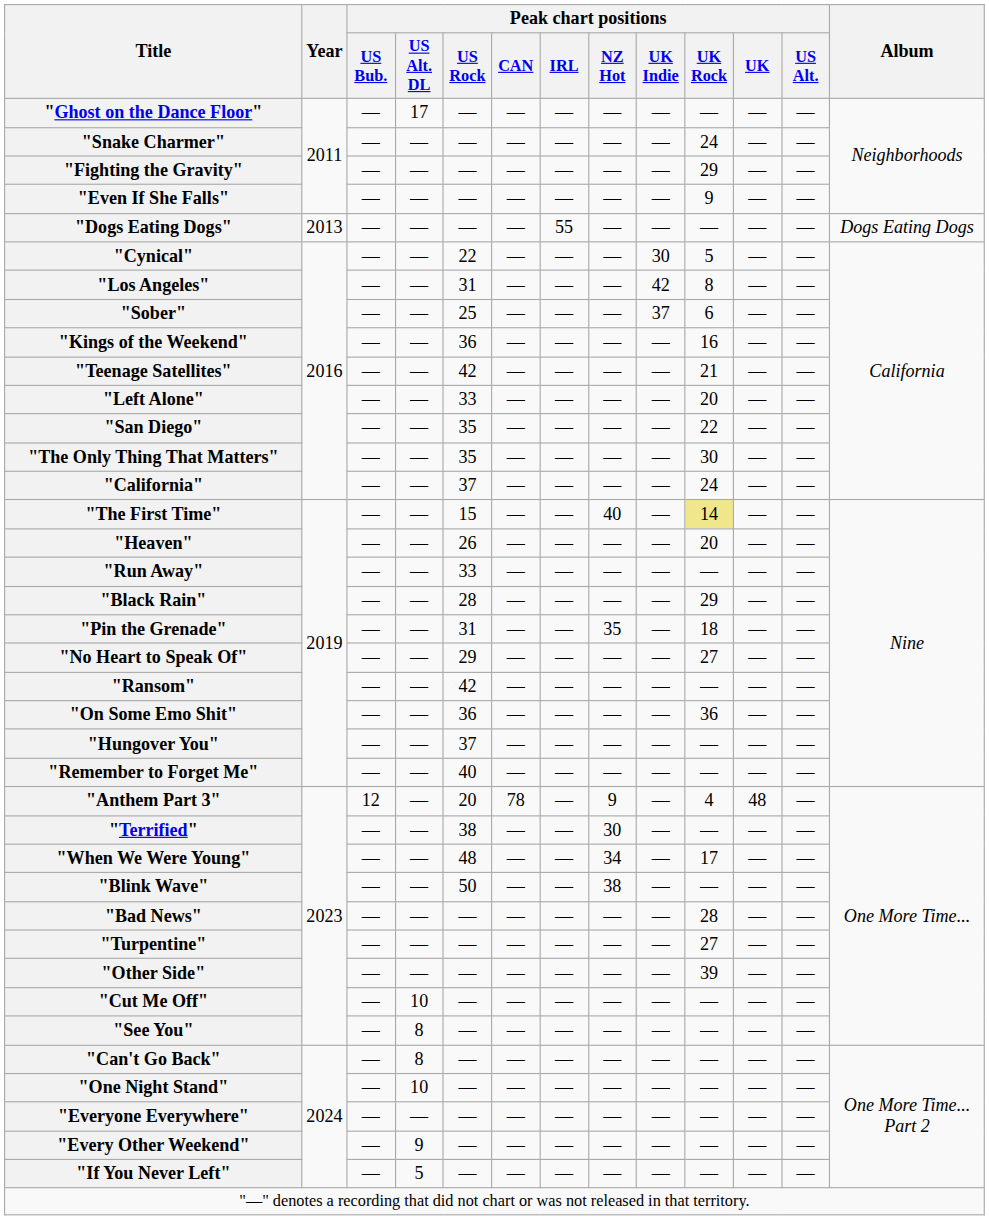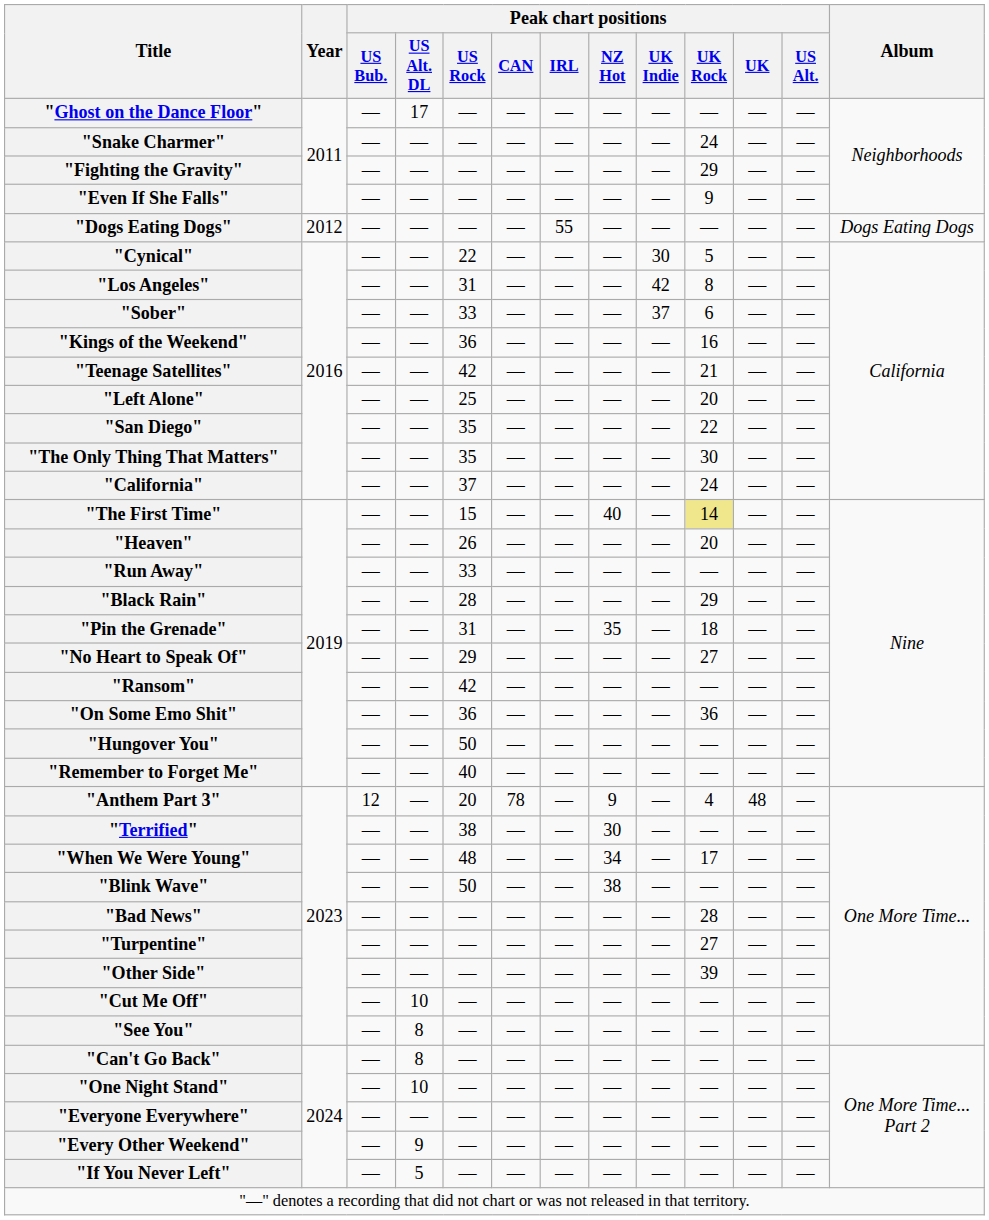 <table class="wikitable plainrowheaders" style="text-align:center;">
 <tr>
 <th scope="col" rowspan="2" style="width:16em;">Title</th>
 <th scope="col" rowspan="2">Year</th>
 <th scope="col" colspan="10">Peak chart positions</th>
 <th scope="col" rowspan="2">Album</th>
 </tr>
 <tr>
 <th scope="col" style="width:2.5em;font-size:90%;"><a href='#'>US<br>Bub.</a><br></th>
 <th scope="col" style="width:2.5em;font-size:90%;"><a href='#'>US<br>Alt.<br>DL</a><br></th>
 <th scope="col" style="width:2.5em;font-size:90%;"><a href='#'>US<br>Rock</a><br></th>
 <th scope="col" style="width:2.5em;font-size:90%;"><a href='#'>CAN</a><br></th>
 <th scope="col" style="width:2.5em;font-size:90%;"><a href='#'>IRL</a><br></th>
 <th scope="col" style="width:2.5em;font-size:90%;"><a href='#'>NZ<br>Hot</a><br></th>
 <th scope="col" style="width:2.5em;font-size:90%;"><a href='#'>UK<br>Indie</a><br></th>
 <th scope="col" style="width:2.5em;font-size:90%;"><a href='#'>UK<br>Rock</a><br></th>
 <th scope="col" style="width:2.5em;font-size:90%;"><a href='#'>UK</a><br></th>
 <th scope="col" style="width:2.5em;font-size:90%;"><a href='#'>US<br>Alt.</a><br></th>
 </tr>
 <tr>
 <th scope="row">"<a href='#'>Ghost on the Dance Floor</a>"</th>
 <td rowspan="4">2011</td>
 <td>—</td>
 <td>17</td>
 <td>—</td>
 <td>—</td>
 <td>—</td>
 <td>—</td>
 <td>—</td>
 <td>—</td>
 <td>—</td>
 <td>—</td>
 <td rowspan="4"><em>Neighborhoods</em></td>
 </tr>
 <tr>
 <th scope="row">"Snake Charmer"</th>
 <td>—</td>
 <td>—</td>
 <td>—</td>
 <td>—</td>
 <td>—</td>
 <td>—</td>
 <td>—</td>
 <td>24</td>
 <td>—</td>
 <td>—</td>
 </tr>
 <tr>
 <th scope="row">"Fighting the Gravity"</th>
 <td>—</td>
 <td>—</td>
 <td>—</td>
 <td>—</td>
 <td>—</td>
 <td>—</td>
 <td>—</td>
 <td>29</td>
 <td>—</td>
 <td>—</td>
 </tr>
 <tr>
 <th scope="row">"Even If She Falls"</th>
 <td>—</td>
 <td>—</td>
 <td>—</td>
 <td>—</td>
 <td>—</td>
 <td>—</td>
 <td>—</td>
 <td>9</td>
 <td>—</td>
 <td>—</td>
 </tr>
 <tr>
 <th scope="row">"Dogs Eating Dogs"</th>
-<td>2013</td>
+<td>2012</td>
 <td>—</td>
 <td>—</td>
 <td>—</td>
 <td>—</td>
 <td>55</td>
 <td>—</td>
 <td>—</td>
 <td>—</td>
 <td>—</td>
 <td>—</td>
 <td><em>Dogs Eating Dogs</em></td>
 </tr>
 <tr>
 <th scope="row">"Cynical"</th>
 <td rowspan="9">2016</td>
 <td>—</td>
 <td>—</td>
 <td>22</td>
 <td>—</td>
 <td>—</td>
 <td>—</td>
 <td>30</td>
 <td>5</td>
 <td>—</td>
 <td>—</td>
 <td rowspan="9"><em>California</em></td>
 </tr>
 <tr>
 <th scope="row">"Los Angeles"</th>
 <td>—</td>
 <td>—</td>
 <td>31</td>
 <td>—</td>
 <td>—</td>
 <td>—</td>
 <td>42</td>
 <td>8</td>
 <td>—</td>
 <td>—</td>
 </tr>
 <tr>
 <th scope="row">"Sober"</th>
 <td>—</td>
 <td>—</td>
-<td>25</td>
+<td>33</td>
 <td>—</td>
 <td>—</td>
 <td>—</td>
 <td>37</td>
 <td>6</td>
 <td>—</td>
 <td>—</td>
 </tr>
 <tr>
 <th scope="row">"Kings of the Weekend"</th>
 <td>—</td>
 <td>—</td>
 <td>36</td>
 <td>—</td>
 <td>—</td>
 <td>—</td>
 <td>—</td>
 <td>16</td>
 <td>—</td>
 <td>—</td>
 </tr>
 <tr>
 <th scope="row">"Teenage Satellites"</th>
 <td>—</td>
 <td>—</td>
 <td>42</td>
 <td>—</td>
 <td>—</td>
 <td>—</td>
 <td>—</td>
 <td>21</td>
 <td>—</td>
 <td>—</td>
 </tr>
 <tr>
 <th scope="row">"Left Alone"</th>
 <td>—</td>
 <td>—</td>
-<td>33</td>
+<td>25</td>
 <td>—</td>
 <td>—</td>
 <td>—</td>
 <td>—</td>
 <td>20</td>
 <td>—</td>
 <td>—</td>
 </tr>
 <tr>
 <th scope="row">"San Diego"</th>
 <td>—</td>
 <td>—</td>
 <td>35</td>
 <td>—</td>
 <td>—</td>
 <td>—</td>
 <td>—</td>
 <td>22</td>
 <td>—</td>
 <td>—</td>
 </tr>
 <tr>
 <th scope="row">"The Only Thing That Matters"</th>
 <td>—</td>
 <td>—</td>
 <td>35</td>
 <td>—</td>
 <td>—</td>
 <td>—</td>
 <td>—</td>
 <td>30</td>
 <td>—</td>
 <td>—</td>
 </tr>
 <tr>
 <th scope="row">"California"</th>
 <td>—</td>
 <td>—</td>
 <td>37</td>
 <td>—</td>
 <td>—</td>
 <td>—</td>
 <td>—</td>
 <td>24</td>
 <td>—</td>
 <td>—</td>
 </tr>
 <tr>
 <th scope="row">"The First Time"</th>
 <td rowspan="10">2019</td>
 <td>—</td>
 <td>—</td>
 <td>15</td>
 <td>—</td>
 <td>—</td>
 <td>40</td>
 <td>—</td>
 <td style="background: khaki;">14</td>
 <td>—</td>
 <td>—</td>
 <td rowspan="10"><em>Nine</em></td>
 </tr>
 <tr>
 <th scope="row">"Heaven"</th>
 <td>—</td>
 <td>—</td>
 <td>26</td>
 <td>—</td>
 <td>—</td>
 <td>—</td>
 <td>—</td>
 <td>20</td>
 <td>—</td>
 <td>—</td>
 </tr>
 <tr>
 <th scope="row">"Run Away"</th>
 <td>—</td>
 <td>—</td>
 <td>33</td>
 <td>—</td>
 <td>—</td>
 <td>—</td>
 <td>—</td>
 <td>—</td>
 <td>—</td>
 <td>—</td>
 </tr>
 <tr>
 <th scope="row">"Black Rain"</th>
 <td>—</td>
 <td>—</td>
 <td>28</td>
 <td>—</td>
 <td>—</td>
 <td>—</td>
 <td>—</td>
 <td>29</td>
 <td>—</td>
 <td>—</td>
 </tr>
 <tr>
 <th scope="row">"Pin the Grenade"</th>
 <td>—</td>
 <td>—</td>
 <td>31</td>
 <td>—</td>
 <td>—</td>
 <td>35</td>
 <td>—</td>
 <td>18</td>
 <td>—</td>
 <td>—</td>
 </tr>
 <tr>
 <th scope="row">"No Heart to Speak Of"</th>
 <td>—</td>
 <td>—</td>
 <td>29</td>
 <td>—</td>
 <td>—</td>
 <td>—</td>
 <td>—</td>
 <td>27</td>
 <td>—</td>
 <td>—</td>
 </tr>
 <tr>
 <th scope="row">"Ransom"</th>
 <td>—</td>
 <td>—</td>
 <td>42</td>
 <td>—</td>
 <td>—</td>
 <td>—</td>
 <td>—</td>
 <td>—</td>
 <td>—</td>
 <td>—</td>
 </tr>
 <tr>
 <th scope="row">"On Some Emo Shit"</th>
 <td>—</td>
 <td>—</td>
 <td>36</td>
 <td>—</td>
 <td>—</td>
 <td>—</td>
 <td>—</td>
 <td>36</td>
 <td>—</td>
 <td>—</td>
 </tr>
 <tr>
 <th scope="row">"Hungover You"</th>
 <td>—</td>
 <td>—</td>
-<td>37</td>
+<td>50</td>
 <td>—</td>
 <td>—</td>
 <td>—</td>
 <td>—</td>
 <td>—</td>
 <td>—</td>
 <td>—</td>
 </tr>
 <tr>
 <th scope="row">"Remember to Forget Me"</th>
 <td>—</td>
 <td>—</td>
 <td>40</td>
 <td>—</td>
 <td>—</td>
 <td>—</td>
 <td>—</td>
 <td>—</td>
 <td>—</td>
 <td>—</td>
 </tr>
 <tr>
 <th scope="row">"Anthem Part 3"</th>
 <td rowspan="9">2023</td>
 <td>12</td>
 <td>—</td>
 <td>20</td>
 <td>78</td>
 <td>—</td>
 <td>9</td>
 <td>—</td>
 <td>4</td>
 <td>48</td>
 <td>—</td>
 <td rowspan="9"><em>One More Time...</em></td>
 </tr>
 <tr>
 <th scope="row">"<a href='#'>Terrified</a>"</th>
 <td>—</td>
 <td>—</td>
 <td>38</td>
 <td>—</td>
 <td>—</td>
 <td>30</td>
 <td>—</td>
 <td>—</td>
 <td>—</td>
 <td>—</td>
 </tr>
 <tr>
 <th scope="row">"When We Were Young"</th>
 <td>—</td>
 <td>—</td>
 <td>48</td>
 <td>—</td>
 <td>—</td>
 <td>34</td>
 <td>—</td>
 <td>17</td>
 <td>—</td>
 <td>—</td>
 </tr>
 <tr>
 <th scope="row">"Blink Wave"</th>
 <td>—</td>
 <td>—</td>
 <td>50</td>
 <td>—</td>
 <td>—</td>
 <td>38</td>
 <td>—</td>
 <td>—</td>
 <td>—</td>
 <td>—</td>
 </tr>
 <tr>
 <th scope="row">"Bad News"</th>
 <td>—</td>
 <td>—</td>
 <td>—</td>
 <td>—</td>
 <td>—</td>
 <td>—</td>
 <td>—</td>
 <td>28</td>
 <td>—</td>
 <td>—</td>
 </tr>
 <tr>
 <th scope="row">"Turpentine"</th>
 <td>—</td>
 <td>—</td>
 <td>—</td>
 <td>—</td>
 <td>—</td>
 <td>—</td>
 <td>—</td>
 <td>27</td>
 <td>—</td>
 <td>—</td>
 </tr>
 <tr>
 <th scope="row">"Other Side"</th>
 <td>—</td>
 <td>—</td>
 <td>—</td>
 <td>—</td>
 <td>—</td>
 <td>—</td>
 <td>—</td>
 <td>39</td>
 <td>—</td>
 <td>—</td>
 </tr>
 <tr>
 <th scope="row">"Cut Me Off"</th>
 <td>—</td>
 <td>10</td>
 <td>—</td>
 <td>—</td>
 <td>—</td>
 <td>—</td>
 <td>—</td>
 <td>—</td>
 <td>—</td>
 <td>—</td>
 </tr>
 <tr>
 <th scope="row">"See You"</th>
 <td>—</td>
 <td>8</td>
 <td>—</td>
 <td>—</td>
 <td>—</td>
 <td>—</td>
 <td>—</td>
 <td>—</td>
 <td>—</td>
 <td>—</td>
 </tr>
 <tr>
 <th scope="row">"Can't Go Back"</th>
 <td rowspan="5">2024</td>
 <td>—</td>
 <td>8</td>
 <td>—</td>
 <td>—</td>
 <td>—</td>
 <td>—</td>
 <td>—</td>
 <td>—</td>
 <td>—</td>
 <td>—</td>
 <td rowspan="5"><em>One More Time... Part 2</em></td>
 </tr>
 <tr>
 <th scope="row">"One Night Stand"</th>
 <td>—</td>
 <td>10</td>
 <td>—</td>
 <td>—</td>
 <td>—</td>
 <td>—</td>
 <td>—</td>
 <td>—</td>
 <td>—</td>
 <td>—</td>
 </tr>
 <tr>
 <th scope="row">"Everyone Everywhere"</th>
 <td>—</td>
 <td>—</td>
 <td>—</td>
 <td>—</td>
 <td>—</td>
 <td>—</td>
 <td>—</td>
 <td>—</td>
 <td>—</td>
 <td>—</td>
 </tr>
 <tr>
 <th scope="row">"Every Other Weekend"</th>
 <td>—</td>
 <td>9</td>
 <td>—</td>
 <td>—</td>
 <td>—</td>
 <td>—</td>
 <td>—</td>
 <td>—</td>
 <td>—</td>
 <td>—</td>
 </tr>
 <tr>
 <th scope="row">"If You Never Left"</th>
 <td>—</td>
 <td>5</td>
 <td>—</td>
 <td>—</td>
 <td>—</td>
 <td>—</td>
 <td>—</td>
 <td>—</td>
 <td>—</td>
 <td>—</td>
 </tr>
 <tr>
 <td colspan="15" style="font-size:90%">"—" denotes a recording that did not chart or was not released in that territory.</td>
 </tr>
 </table>
